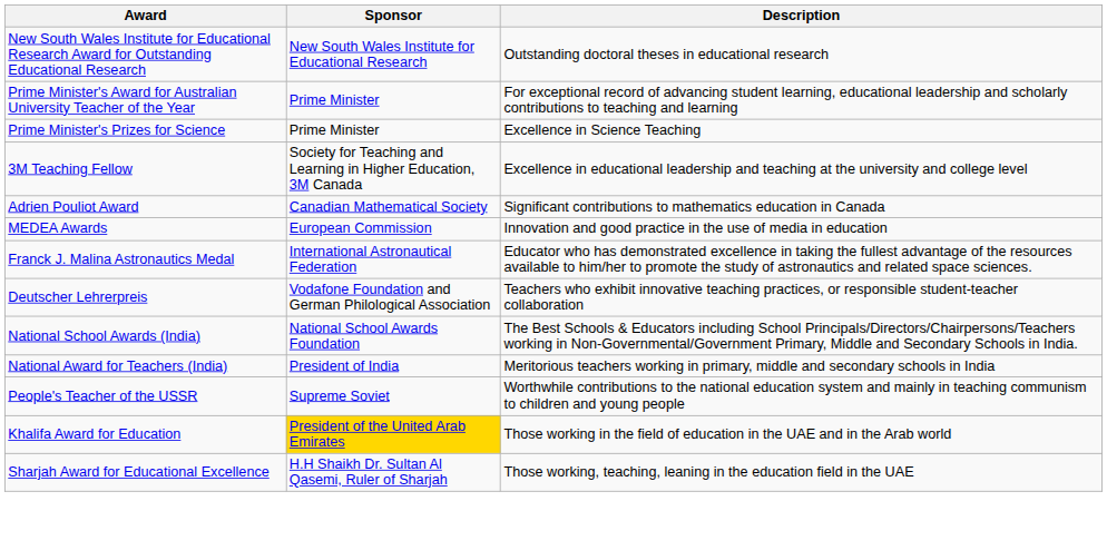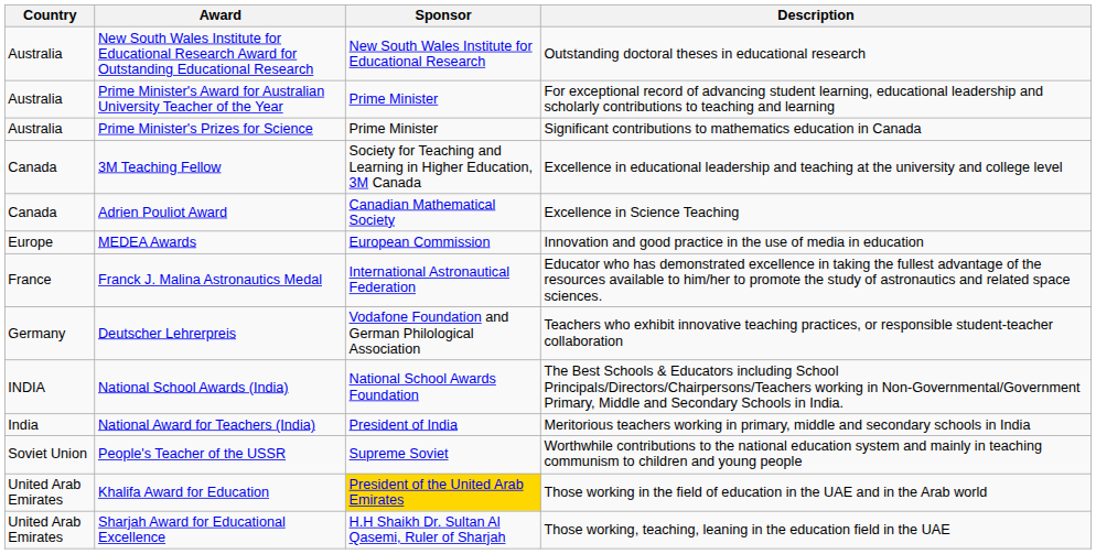 <table class="wikitable sortable">
 <tr>
+<th style="width:6em;">Country</th>
 <th>Award</th>
 <th>Sponsor</th>
 <th>Description</th>
 </tr>
 <tr>
+<td>Australia</td>
 <td><a href='#'>New South Wales Institute for Educational Research Award for Outstanding Educational Research</a></td>
 <td><a href='#'>New South Wales Institute for Educational Research</a></td>
 <td>Outstanding doctoral theses in educational research</td>
 </tr>
 <tr>
+<td>Australia</td>
 <td><a href='#'>Prime Minister's Award for Australian University Teacher of the Year</a></td>
 <td><a href='#'>Prime Minister</a></td>
 <td>For exceptional record of advancing student learning, educational leadership and scholarly contributions to teaching and learning</td>
 </tr>
 <tr>
+<td>Australia</td>
 <td><a href='#'>Prime Minister's Prizes for Science</a></td>
 <td>Prime Minister</td>
-<td>Excellence in Science Teaching</td>
+<td>Significant contributions to mathematics education in Canada</td>
 </tr>
 <tr>
+<td>Canada</td>
 <td><a href='#'>3M Teaching Fellow</a></td>
 <td>Society for Teaching and Learning in Higher Education, <a href='#'>3M</a> Canada</td>
 <td>Excellence in educational leadership and teaching at the university and college level</td>
 </tr>
 <tr>
+<td>Canada</td>
 <td><a href='#'>Adrien Pouliot Award</a></td>
 <td><a href='#'>Canadian Mathematical Society</a></td>
-<td>Significant contributions to mathematics education in Canada</td>
+<td>Excellence in Science Teaching</td>
 </tr>
 <tr>
+<td>Europe</td>
 <td><a href='#'>MEDEA Awards</a></td>
 <td><a href='#'>European Commission</a></td>
 <td>Innovation and good practice in the use of media in education</td>
 </tr>
 <tr>
+<td>France</td>
 <td><a href='#'>Franck J. Malina Astronautics Medal</a></td>
 <td><a href='#'>International Astronautical Federation</a></td>
 <td>Educator who has demonstrated excellence in taking the fullest advantage of the resources available to him/her to promote the study of astronautics and related space sciences.</td>
 </tr>
 <tr>
+<td>Germany</td>
 <td><a href='#'>Deutscher Lehrerpreis</a></td>
 <td><a href='#'>Vodafone Foundation</a> and German Philological Association</td>
 <td>Teachers who exhibit innovative teaching practices, or responsible student-teacher collaboration</td>
 </tr>
 <tr>
+<td>INDIA</td>
 <td><a href='#'>National School Awards (India)</a></td>
 <td><a href='#'>National School Awards Foundation</a></td>
 <td>The Best Schools & Educators including School Principals/Directors/Chairpersons/Teachers working in Non-Governmental/Government Primary, Middle and Secondary Schools in India.</td>
 </tr>
 <tr>
+<td>India</td>
 <td><a href='#'>National Award for Teachers (India)</a></td>
 <td><a href='#'>President of India</a></td>
 <td>Meritorious teachers working in primary, middle and secondary schools in India</td>
 </tr>
 <tr>
+<td>Soviet Union</td>
 <td><a href='#'>People's Teacher of the USSR</a></td>
 <td><a href='#'>Supreme Soviet</a></td>
 <td>Worthwhile contributions to the national education system and mainly in teaching communism to children and young people</td>
 </tr>
 <tr>
+<td>United Arab Emirates</td>
 <td><a href='#'>Khalifa Award for Education</a></td>
 <td style="background: gold;"><a href='#'>President of the United Arab Emirates</a></td>
 <td>Those working in the field of education in the UAE and in the Arab world</td>
 </tr>
 <tr>
+<td>United Arab Emirates</td>
 <td><a href='#'>Sharjah Award for Educational Excellence</a></td>
 <td><a href='#'>H.H Shaikh Dr. Sultan Al Qasemi, Ruler of Sharjah</a></td>
 <td>Those working, teaching, leaning in the education field in the UAE</td>
 </tr>
 </table>
